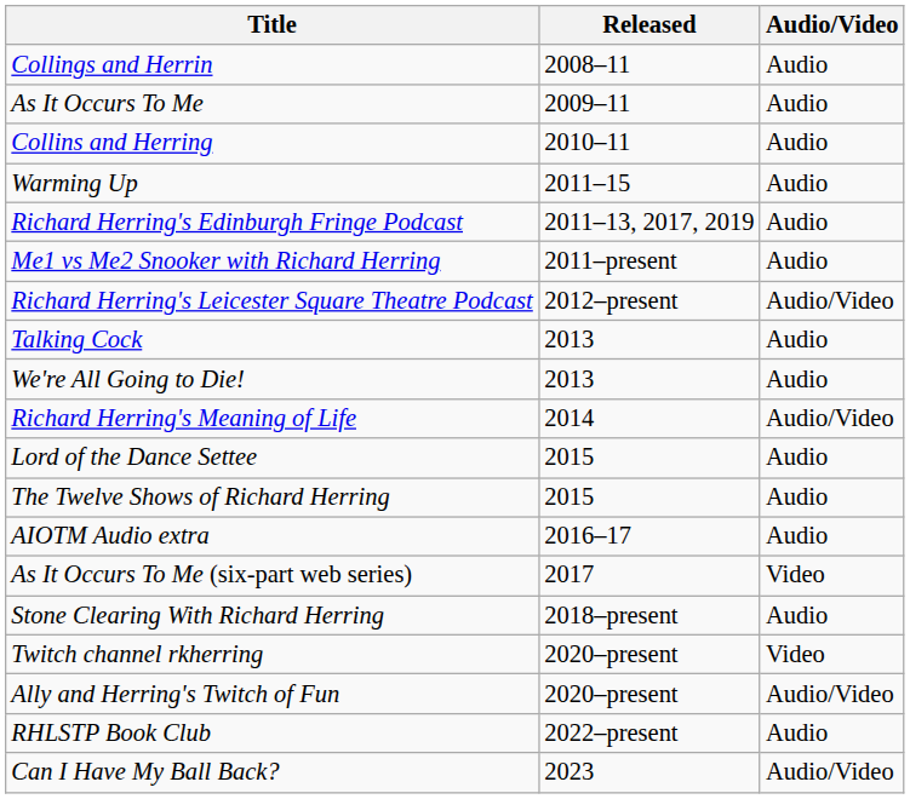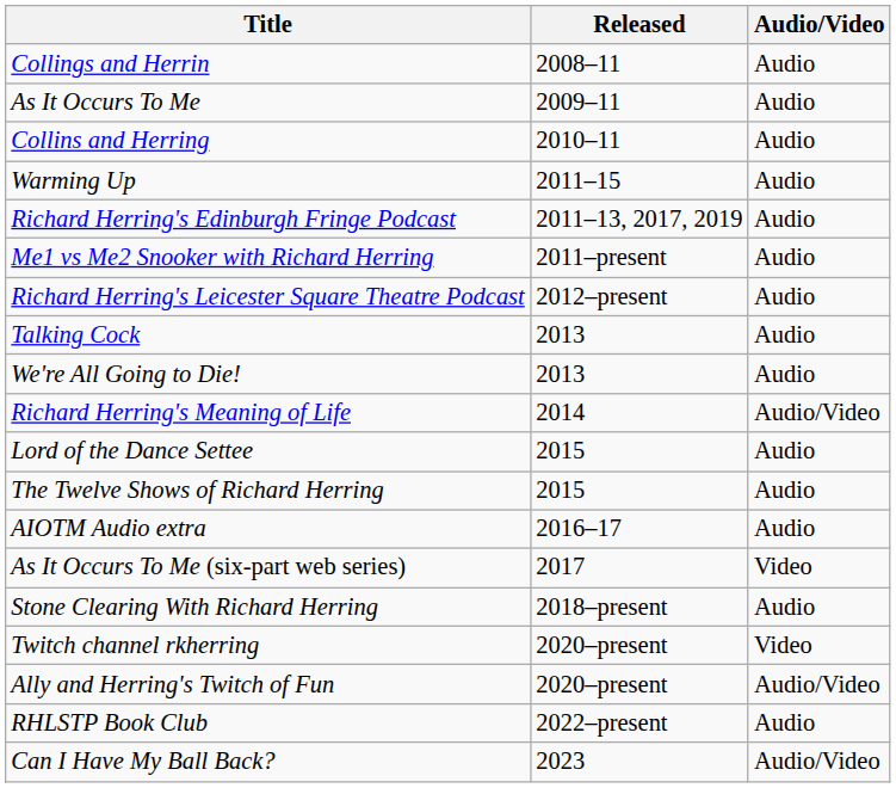 <table class="wikitable">
 <tr>
 <th>Title</th>
 <th>Released</th>
 <th>Audio/Video</th>
 </tr>
 <tr>
 <td><em><a href='#'>Collings and Herrin</a></em></td>
 <td>2008–11</td>
 <td>Audio</td>
 </tr>
 <tr>
 <td><em>As It Occurs To Me</em></td>
 <td>2009–11</td>
 <td>Audio</td>
 </tr>
 <tr>
 <td><em><a href='#'>Collins and Herring</a></em></td>
 <td>2010–11</td>
 <td>Audio</td>
 </tr>
 <tr>
 <td><em>Warming Up</em></td>
 <td>2011–15</td>
 <td>Audio</td>
 </tr>
 <tr>
 <td><em><a href='#'>Richard Herring's Edinburgh Fringe Podcast</a></em></td>
 <td>2011–13, 2017, 2019</td>
 <td>Audio</td>
 </tr>
 <tr>
 <td><em><a href='#'>Me1 vs Me2 Snooker with Richard Herring</a></em></td>
 <td>2011–present</td>
 <td>Audio</td>
 </tr>
 <tr>
 <td><em><a href='#'>Richard Herring's Leicester Square Theatre Podcast</a></em></td>
 <td>2012–present</td>
-<td>Audio/Video</td>
+<td>Audio</td>
 </tr>
 <tr>
 <td><em><a href='#'>Talking Cock</a></em></td>
 <td>2013</td>
 <td>Audio</td>
 </tr>
 <tr>
 <td><em>We're All Going to Die!</em></td>
 <td>2013</td>
 <td>Audio</td>
 </tr>
 <tr>
 <td><em><a href='#'>Richard Herring's Meaning of Life</a></em></td>
 <td>2014</td>
 <td>Audio/Video</td>
 </tr>
 <tr>
 <td><em>Lord of the Dance Settee</em></td>
 <td>2015</td>
 <td>Audio</td>
 </tr>
 <tr>
 <td><em>The Twelve Shows of Richard Herring</em></td>
 <td>2015</td>
 <td>Audio</td>
 </tr>
 <tr>
 <td><em>AIOTM Audio extra</em></td>
 <td>2016–17</td>
 <td>Audio</td>
 </tr>
 <tr>
 <td><em>As It Occurs To Me</em> (six-part web series)</td>
 <td>2017</td>
 <td>Video</td>
 </tr>
 <tr>
 <td><em>Stone Clearing With Richard Herring</em></td>
 <td>2018–present</td>
 <td>Audio</td>
 </tr>
 <tr>
 <td><em>Twitch channel rkherring</em></td>
 <td>2020–present</td>
 <td>Video</td>
 </tr>
 <tr>
 <td><em>Ally and Herring's Twitch of Fun</em></td>
 <td>2020–present</td>
 <td>Audio/Video</td>
 </tr>
 <tr>
 <td><em>RHLSTP Book Club</em></td>
 <td>2022–present</td>
 <td>Audio</td>
 </tr>
 <tr>
 <td><em>Can I Have My Ball Back?</em></td>
 <td>2023</td>
 <td>Audio/Video</td>
 </tr>
 </table>
